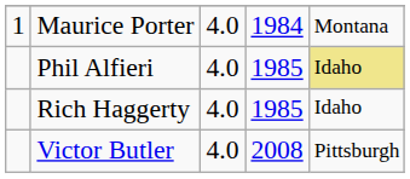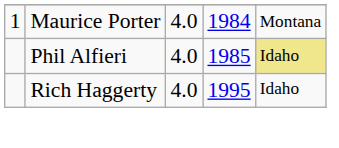 <table class="wikitable">
 <tr>
 </tr>
 <tr>
 <td>1</td>
 <td>Maurice Porter</td>
 <td>4.0</td>
 <td><a href='#'>1984</a></td>
 <td style="font-size:80%;">Montana</td>
 </tr>
 <tr>
 <td></td>
 <td>Phil Alfieri</td>
 <td>4.0</td>
 <td><a href='#'>1985</a></td>
 <td style="background: khaki; font-size:80%;">Idaho</td>
 </tr>
 <tr>
 <td></td>
 <td>Rich Haggerty</td>
 <td>4.0</td>
-<td><a href='#'>1985</a></td>
+<td><a href='#'>1995</a></td>
 <td style="font-size:80%;">Idaho</td>
 </tr>
-<tr>
-<td></td>
-<td><a href='#'>Victor Butler</a></td>
-<td>4.0</td>
-<td><a href='#'>2008</a></td>
-<td style="font-size:80%;">Pittsburgh</td>
-</tr>
 </table>
